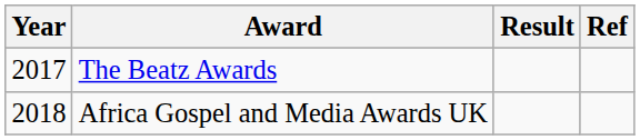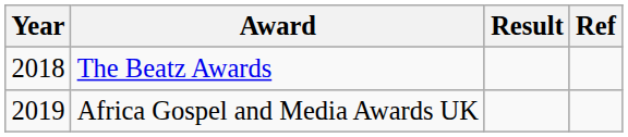 <table class="wikitable">
 <tr>
 <th>Year</th>
 <th>Award</th>
 <th>Result</th>
 <th>Ref</th>
 </tr>
 <tr>
-<td>2017</td>
+<td>2018</td>
 <td><a href='#'>The Beatz Awards</a></td>
 <td></td>
 <td></td>
 </tr>
 <tr>
-<td>2018</td>
+<td>2019</td>
 <td>Africa Gospel and Media Awards UK</td>
 <td></td>
 <td></td>
 </tr>
 </table>
